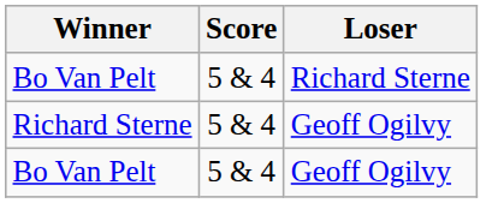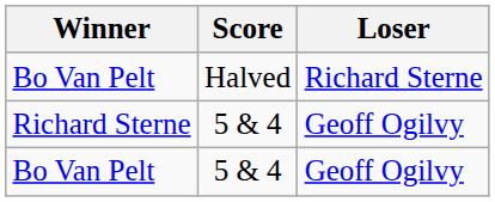 <table class="wikitable" font-size:95%;">
 <tr>
 <th>Winner</th>
 <th>Score</th>
 <th>Loser</th>
 </tr>
 <tr>
 <td><a href='#'>Bo Van Pelt</a></td>
-<td align=center>5 & 4</td>
+<td align=center>Halved</td>
 <td><a href='#'>Richard Sterne</a></td>
 </tr>
 <tr>
 <td><a href='#'>Richard Sterne</a></td>
 <td align=center>5 & 4</td>
 <td><a href='#'>Geoff Ogilvy</a></td>
 </tr>
 <tr>
 <td><a href='#'>Bo Van Pelt</a></td>
 <td align=center>5 & 4</td>
 <td><a href='#'>Geoff Ogilvy</a></td>
 </tr>
 </table>
